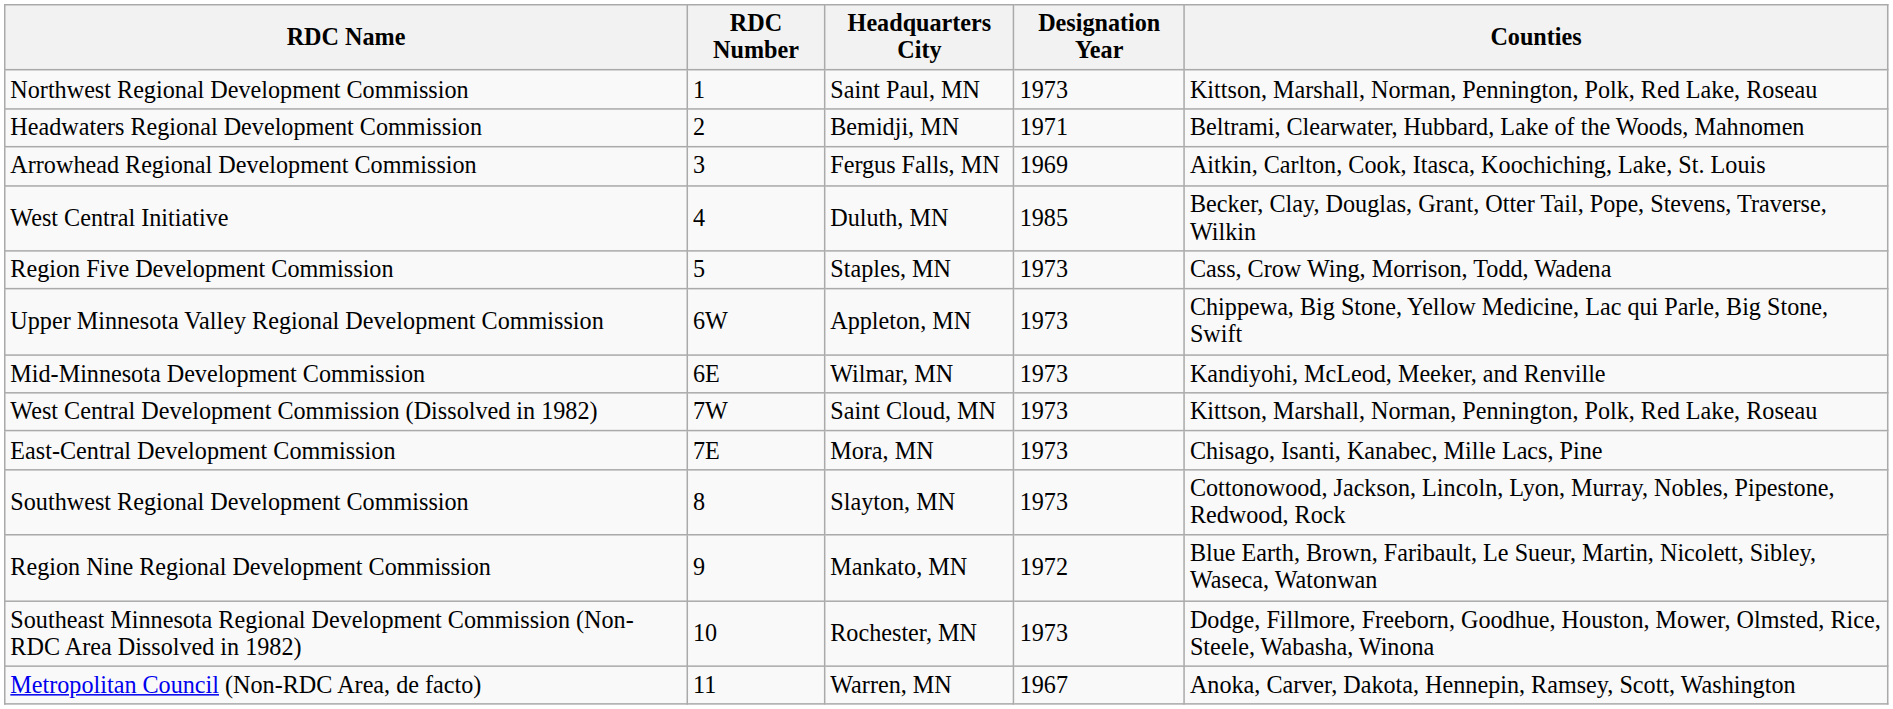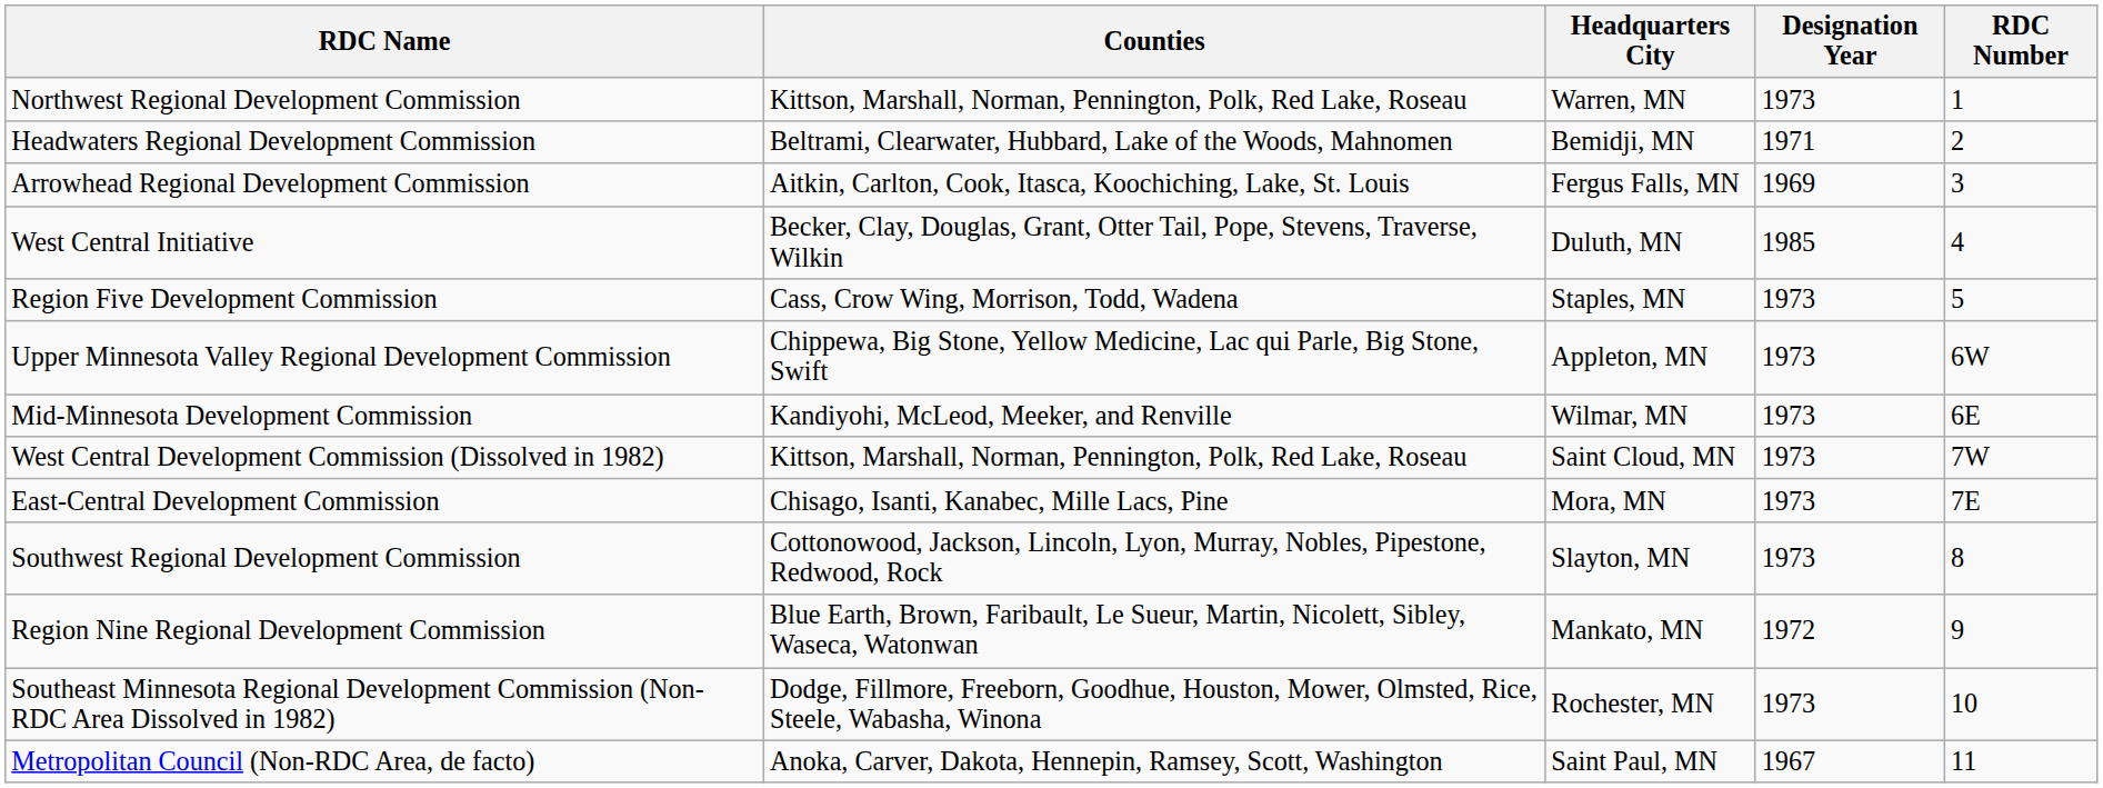 <table class="wikitable collapsible sortable">
 <tr>
 <th scope="col">RDC Name</th>
-<th scope="col" data-sort-type="number">RDC Number</th>
+<th scope="col">Counties</th>
 <th scope="col">Headquarters City</th>
 <th scope="col">Designation Year</th>
-<th scope="col">Counties</th>
+<th scope="col" data-sort-type="number">RDC Number</th>
 </tr>
 <tr>
 <td>Northwest Regional Development Commission</td>
+<td>Kittson, Marshall, Norman, Pennington, Polk, Red Lake, Roseau</td>
+<td>Warren, MN</td>
+<td>1973</td>
 <td>1</td>
-<td>Saint Paul, MN</td>
-<td>1973</td>
-<td>Kittson, Marshall, Norman, Pennington, Polk, Red Lake, Roseau</td>
 </tr>
 <tr>
 <td>Headwaters Regional Development Commission</td>
-<td>2</td>
+<td>Beltrami, Clearwater, Hubbard, Lake of the Woods, Mahnomen</td>
 <td>Bemidji, MN</td>
 <td>1971</td>
-<td>Beltrami, Clearwater, Hubbard, Lake of the Woods, Mahnomen</td>
+<td>2</td>
 </tr>
 <tr>
 <td>Arrowhead Regional Development Commission</td>
-<td>3</td>
+<td>Aitkin, Carlton, Cook, Itasca, Koochiching, Lake, St. Louis</td>
 <td>Fergus Falls, MN</td>
 <td>1969</td>
-<td>Aitkin, Carlton, Cook, Itasca, Koochiching, Lake, St. Louis</td>
+<td>3</td>
 </tr>
 <tr>
 <td>West Central Initiative</td>
-<td>4</td>
+<td>Becker, Clay, Douglas, Grant, Otter Tail, Pope, Stevens, Traverse, Wilkin</td>
 <td>Duluth, MN</td>
 <td>1985</td>
-<td>Becker, Clay, Douglas, Grant, Otter Tail, Pope, Stevens, Traverse, Wilkin</td>
+<td>4</td>
 </tr>
 <tr>
 <td>Region Five Development Commission</td>
-<td>5</td>
+<td>Cass, Crow Wing, Morrison, Todd, Wadena</td>
 <td>Staples, MN</td>
 <td>1973</td>
-<td>Cass, Crow Wing, Morrison, Todd, Wadena</td>
+<td>5</td>
 </tr>
 <tr>
 <td>Upper Minnesota Valley Regional Development Commission</td>
-<td>6W</td>
+<td>Chippewa, Big Stone, Yellow Medicine, Lac qui Parle, Big Stone, Swift</td>
 <td>Appleton, MN</td>
 <td>1973</td>
-<td>Chippewa, Big Stone, Yellow Medicine, Lac qui Parle, Big Stone, Swift</td>
+<td>6W</td>
 </tr>
 <tr>
 <td>Mid-Minnesota Development Commission</td>
-<td>6E</td>
+<td>Kandiyohi, McLeod, Meeker, and Renville</td>
 <td>Wilmar, MN</td>
 <td>1973</td>
-<td>Kandiyohi, McLeod, Meeker, and Renville</td>
+<td>6E</td>
 </tr>
 <tr>
 <td>West Central Development Commission (Dissolved in 1982)</td>
-<td>7W</td>
+<td>Kittson, Marshall, Norman, Pennington, Polk, Red Lake, Roseau</td>
 <td>Saint Cloud, MN</td>
 <td>1973</td>
-<td>Kittson, Marshall, Norman, Pennington, Polk, Red Lake, Roseau</td>
+<td>7W</td>
 </tr>
 <tr>
 <td>East-Central Development Commission</td>
-<td>7E</td>
+<td>Chisago, Isanti, Kanabec, Mille Lacs, Pine</td>
 <td>Mora, MN</td>
 <td>1973</td>
-<td>Chisago, Isanti, Kanabec, Mille Lacs, Pine</td>
+<td>7E</td>
 </tr>
 <tr>
 <td>Southwest Regional Development Commission</td>
-<td>8</td>
+<td>Cottonowood, Jackson, Lincoln, Lyon, Murray, Nobles, Pipestone, Redwood, Rock</td>
 <td>Slayton, MN</td>
 <td>1973</td>
-<td>Cottonowood, Jackson, Lincoln, Lyon, Murray, Nobles, Pipestone, Redwood, Rock</td>
+<td>8</td>
 </tr>
 <tr>
 <td>Region Nine Regional Development Commission</td>
-<td>9</td>
+<td>Blue Earth, Brown, Faribault, Le Sueur, Martin, Nicolett, Sibley, Waseca, Watonwan</td>
 <td>Mankato, MN</td>
 <td>1972</td>
-<td>Blue Earth, Brown, Faribault, Le Sueur, Martin, Nicolett, Sibley, Waseca, Watonwan</td>
+<td>9</td>
 </tr>
 <tr>
 <td>Southeast Minnesota Regional Development Commission (Non-RDC Area Dissolved in 1982)</td>
-<td>10</td>
+<td>Dodge, Fillmore, Freeborn, Goodhue, Houston, Mower, Olmsted, Rice, Steele, Wabasha, Winona</td>
 <td>Rochester, MN</td>
 <td>1973</td>
-<td>Dodge, Fillmore, Freeborn, Goodhue, Houston, Mower, Olmsted, Rice, Steele, Wabasha, Winona</td>
+<td>10</td>
 </tr>
 <tr>
 <td><a href='#'>Metropolitan Council</a> (Non-RDC Area, de facto)</td>
+<td>Anoka, Carver, Dakota, Hennepin, Ramsey, Scott, Washington</td>
+<td>Saint Paul, MN</td>
+<td>1967</td>
 <td>11</td>
-<td>Warren, MN</td>
-<td>1967</td>
-<td>Anoka, Carver, Dakota, Hennepin, Ramsey, Scott, Washington</td>
 </tr>
 </table>
